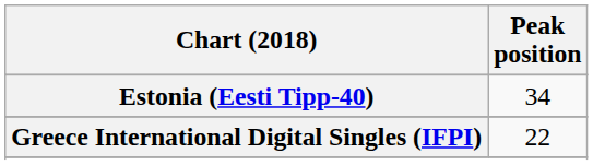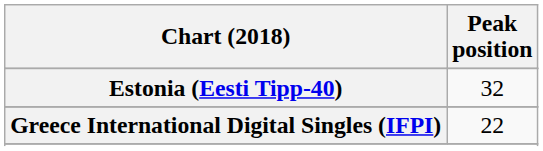 <table class="wikitable sortable plainrowheaders" style="text-align:center">
 <tr>
 <th scope="col">Chart (2018)</th>
 <th scope="col">Peak<br>position</th>
 </tr>
 <tr>
 </tr>
 <tr>
 </tr>
 <tr>
 </tr>
 <tr>
 </tr>
 <tr>
 <th scope="row">Estonia (<a href='#'>Eesti Tipp-40</a>)</th>
-<td>34</td>
+<td>32</td>
 </tr>
 <tr>
 </tr>
 <tr>
 <th scope="row">Greece International Digital Singles (<a href='#'>IFPI</a>)</th>
 <td>22</td>
 </tr>
 <tr>
 </tr>
 <tr>
 </tr>
 <tr>
 </tr>
 <tr>
 </tr>
 <tr>
 </tr>
 <tr>
 </tr>
 <tr>
 </tr>
 <tr>
 </tr>
 <tr>
 </tr>
 <tr>
 </tr>
 <tr>
 </tr>
 <tr>
 </tr>
 </table>
